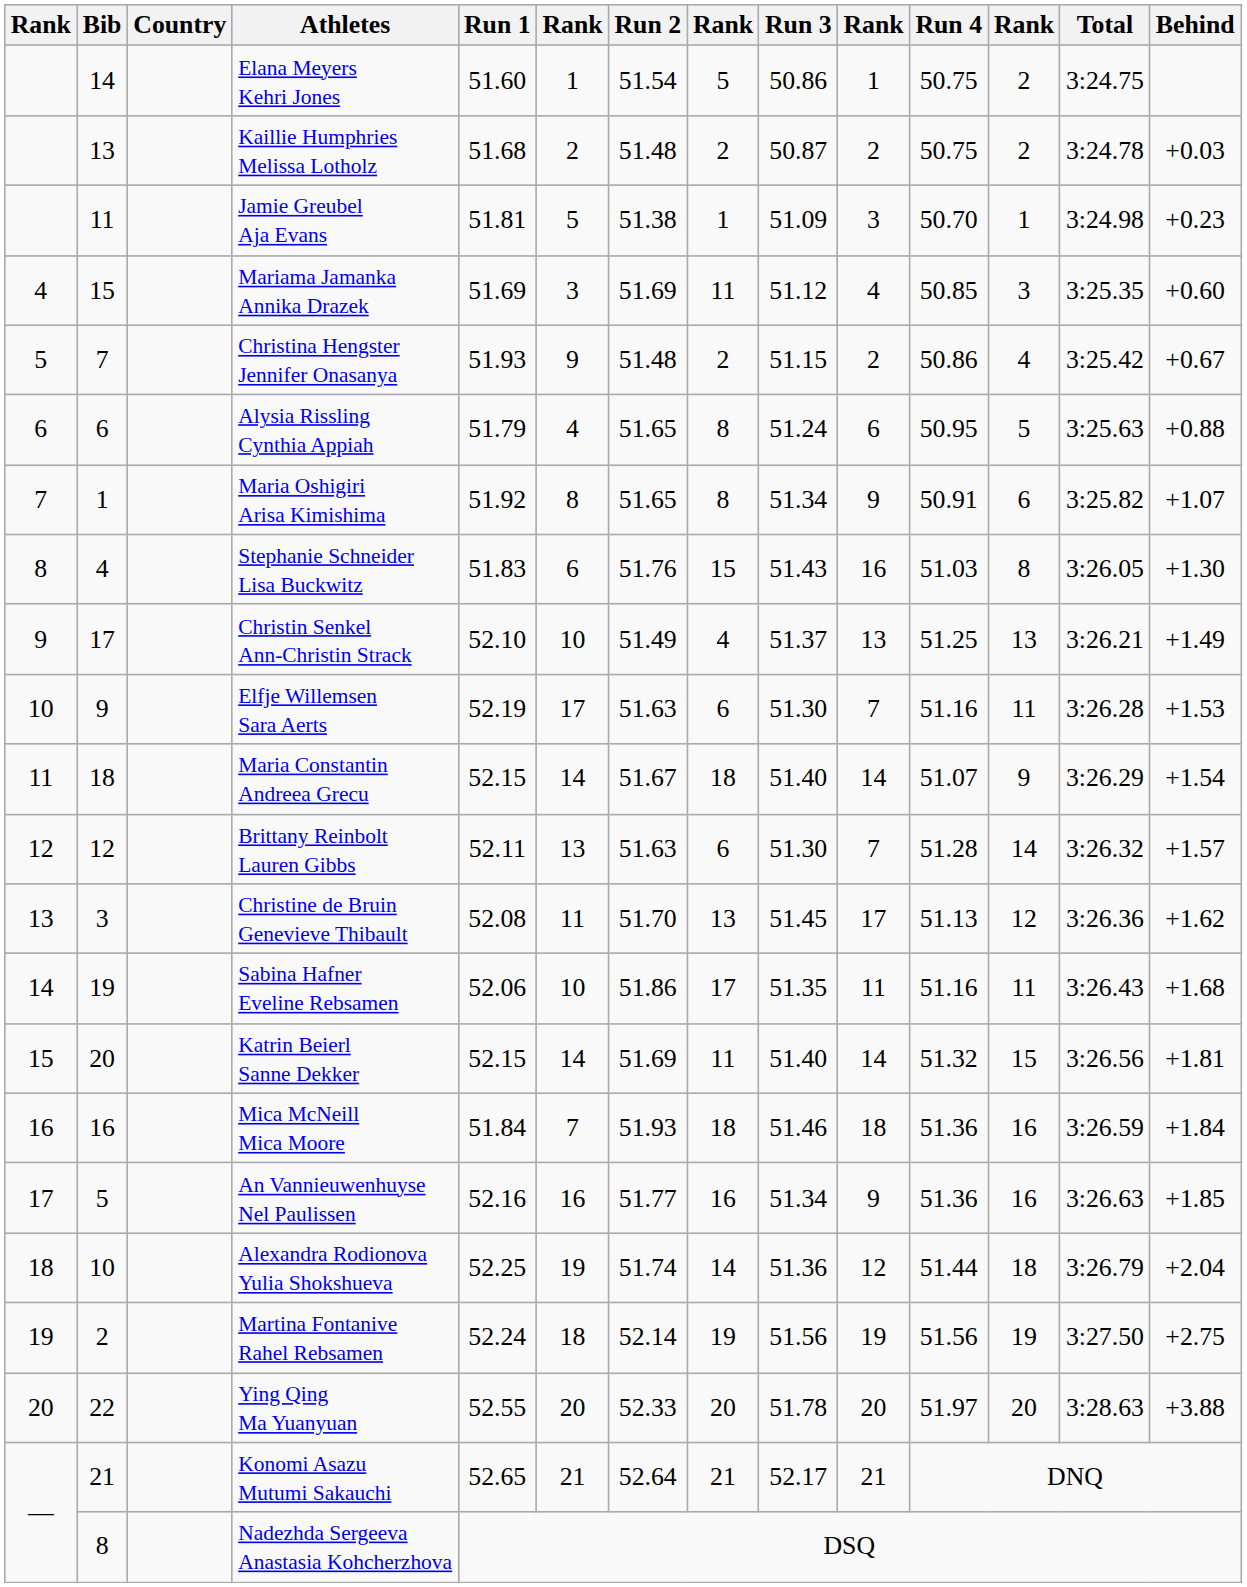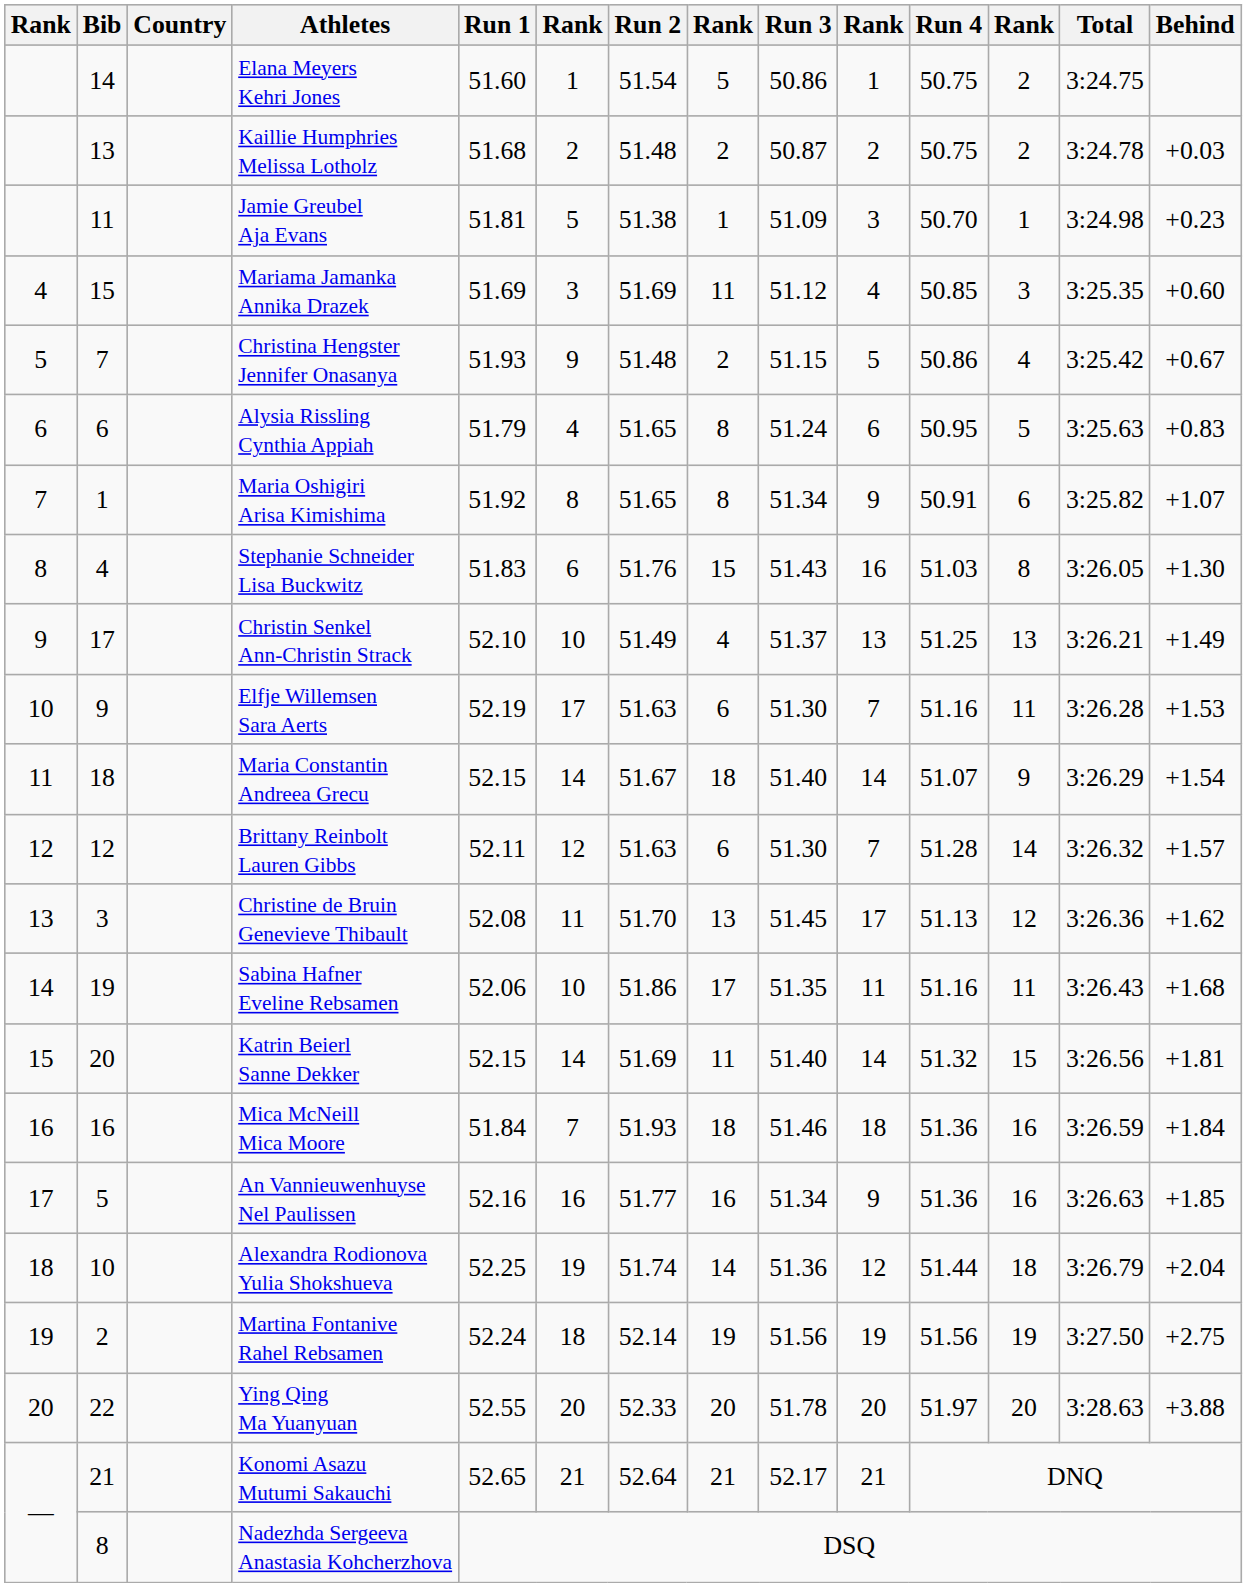 <table class="wikitable sortable" style="text-align:center">
 <tr>
 <th>Rank</th>
 <th>Bib</th>
 <th>Country</th>
 <th>Athletes</th>
 <th>Run 1</th>
 <th>Rank</th>
 <th>Run 2</th>
 <th>Rank</th>
 <th>Run 3</th>
 <th>Rank</th>
 <th>Run 4</th>
 <th>Rank</th>
 <th>Total</th>
 <th>Behind</th>
 </tr>
 <tr>
 <td></td>
 <td>14</td>
 <td align=left></td>
 <td align=left><small><a href='#'>Elana Meyers</a><br><a href='#'>Kehri Jones</a></small></td>
 <td>51.60</td>
 <td>1</td>
 <td>51.54</td>
 <td>5</td>
 <td>50.86</td>
 <td>1</td>
 <td>50.75</td>
 <td>2</td>
 <td>3:24.75</td>
 <td></td>
 </tr>
 <tr>
 <td></td>
 <td>13</td>
 <td align=left></td>
 <td align=left><small><a href='#'>Kaillie Humphries</a><br><a href='#'>Melissa Lotholz</a></small></td>
 <td>51.68</td>
 <td>2</td>
 <td>51.48</td>
 <td>2</td>
 <td>50.87</td>
 <td>2</td>
 <td>50.75</td>
 <td>2</td>
 <td>3:24.78</td>
 <td>+0.03</td>
 </tr>
 <tr>
 <td></td>
 <td>11</td>
 <td align=left></td>
 <td align=left><small><a href='#'>Jamie Greubel</a><br><a href='#'>Aja Evans</a></small></td>
 <td>51.81</td>
 <td>5</td>
 <td>51.38</td>
 <td>1</td>
 <td>51.09</td>
 <td>3</td>
 <td>50.70</td>
 <td>1</td>
 <td>3:24.98</td>
 <td>+0.23</td>
 </tr>
 <tr>
 <td>4</td>
 <td>15</td>
 <td align=left></td>
 <td align=left><small><a href='#'>Mariama Jamanka</a><br><a href='#'>Annika Drazek</a></small></td>
 <td>51.69</td>
 <td>3</td>
 <td>51.69</td>
 <td>11</td>
 <td>51.12</td>
 <td>4</td>
 <td>50.85</td>
 <td>3</td>
 <td>3:25.35</td>
 <td>+0.60</td>
 </tr>
 <tr>
 <td>5</td>
 <td>7</td>
 <td align=left></td>
 <td align=left><small><a href='#'>Christina Hengster</a><br><a href='#'>Jennifer Onasanya</a></small></td>
 <td>51.93</td>
 <td>9</td>
 <td>51.48</td>
 <td>2</td>
 <td>51.15</td>
-<td>2</td>
+<td>5</td>
 <td>50.86</td>
 <td>4</td>
 <td>3:25.42</td>
 <td>+0.67</td>
 </tr>
 <tr>
 <td>6</td>
 <td>6</td>
 <td align=left></td>
 <td align=left><small><a href='#'>Alysia Rissling</a><br><a href='#'>Cynthia Appiah</a></small></td>
 <td>51.79</td>
 <td>4</td>
 <td>51.65</td>
 <td>8</td>
 <td>51.24</td>
 <td>6</td>
 <td>50.95</td>
 <td>5</td>
 <td>3:25.63</td>
-<td>+0.88</td>
+<td>+0.83</td>
 </tr>
 <tr>
 <td>7</td>
 <td>1</td>
 <td align=left></td>
 <td align=left><small><a href='#'>Maria Oshigiri</a><br><a href='#'>Arisa Kimishima</a></small></td>
 <td>51.92</td>
 <td>8</td>
 <td>51.65</td>
 <td>8</td>
 <td>51.34</td>
 <td>9</td>
 <td>50.91</td>
 <td>6</td>
 <td>3:25.82</td>
 <td>+1.07</td>
 </tr>
 <tr>
 <td>8</td>
 <td>4</td>
 <td align=left></td>
 <td align=left><small><a href='#'>Stephanie Schneider</a><br><a href='#'>Lisa Buckwitz</a></small></td>
 <td>51.83</td>
 <td>6</td>
 <td>51.76</td>
 <td>15</td>
 <td>51.43</td>
 <td>16</td>
 <td>51.03</td>
 <td>8</td>
 <td>3:26.05</td>
 <td>+1.30</td>
 </tr>
 <tr>
 <td>9</td>
 <td>17</td>
 <td align=left></td>
 <td align=left><small><a href='#'>Christin Senkel</a><br><a href='#'>Ann-Christin Strack</a></small></td>
 <td>52.10</td>
 <td>10</td>
 <td>51.49</td>
 <td>4</td>
 <td>51.37</td>
 <td>13</td>
 <td>51.25</td>
 <td>13</td>
 <td>3:26.21</td>
 <td>+1.49</td>
 </tr>
 <tr>
 <td>10</td>
 <td>9</td>
 <td align=left></td>
 <td align=left><small><a href='#'>Elfje Willemsen</a><br><a href='#'>Sara Aerts</a></small></td>
 <td>52.19</td>
 <td>17</td>
 <td>51.63</td>
 <td>6</td>
 <td>51.30</td>
 <td>7</td>
 <td>51.16</td>
 <td>11</td>
 <td>3:26.28</td>
 <td>+1.53</td>
 </tr>
 <tr>
 <td>11</td>
 <td>18</td>
 <td align=left></td>
 <td align=left><small><a href='#'>Maria Constantin</a><br><a href='#'>Andreea Grecu</a></small></td>
 <td>52.15</td>
 <td>14</td>
 <td>51.67</td>
 <td>18</td>
 <td>51.40</td>
 <td>14</td>
 <td>51.07</td>
 <td>9</td>
 <td>3:26.29</td>
 <td>+1.54</td>
 </tr>
 <tr>
 <td>12</td>
 <td>12</td>
 <td align=left></td>
 <td align=left><small><a href='#'>Brittany Reinbolt</a><br><a href='#'>Lauren Gibbs</a></small></td>
 <td>52.11</td>
-<td>13</td>
+<td>12</td>
 <td>51.63</td>
 <td>6</td>
 <td>51.30</td>
 <td>7</td>
 <td>51.28</td>
 <td>14</td>
 <td>3:26.32</td>
 <td>+1.57</td>
 </tr>
 <tr>
 <td>13</td>
 <td>3</td>
 <td align=left></td>
 <td align=left><small><a href='#'>Christine de Bruin</a><br><a href='#'>Genevieve Thibault</a></small></td>
 <td>52.08</td>
 <td>11</td>
 <td>51.70</td>
 <td>13</td>
 <td>51.45</td>
 <td>17</td>
 <td>51.13</td>
 <td>12</td>
 <td>3:26.36</td>
 <td>+1.62</td>
 </tr>
 <tr>
 <td>14</td>
 <td>19</td>
 <td align=left></td>
 <td align=left><small><a href='#'>Sabina Hafner</a><br><a href='#'>Eveline Rebsamen</a></small></td>
 <td>52.06</td>
 <td>10</td>
 <td>51.86</td>
 <td>17</td>
 <td>51.35</td>
 <td>11</td>
 <td>51.16</td>
 <td>11</td>
 <td>3:26.43</td>
 <td>+1.68</td>
 </tr>
 <tr>
 <td>15</td>
 <td>20</td>
 <td align=left></td>
 <td align=left><small><a href='#'>Katrin Beierl</a><br><a href='#'>Sanne Dekker</a></small></td>
 <td>52.15</td>
 <td>14</td>
 <td>51.69</td>
 <td>11</td>
 <td>51.40</td>
 <td>14</td>
 <td>51.32</td>
 <td>15</td>
 <td>3:26.56</td>
 <td>+1.81</td>
 </tr>
 <tr>
 <td>16</td>
 <td>16</td>
 <td align=left></td>
 <td align=left><small><a href='#'>Mica McNeill</a><br><a href='#'>Mica Moore</a></small></td>
 <td>51.84</td>
 <td>7</td>
 <td>51.93</td>
 <td>18</td>
 <td>51.46</td>
 <td>18</td>
 <td>51.36</td>
 <td>16</td>
 <td>3:26.59</td>
 <td>+1.84</td>
 </tr>
 <tr>
 <td>17</td>
 <td>5</td>
 <td align=left></td>
 <td align=left><small><a href='#'>An Vannieuwenhuyse</a><br><a href='#'>Nel Paulissen</a></small></td>
 <td>52.16</td>
 <td>16</td>
 <td>51.77</td>
 <td>16</td>
 <td>51.34</td>
 <td>9</td>
 <td>51.36</td>
 <td>16</td>
 <td>3:26.63</td>
 <td>+1.85</td>
 </tr>
 <tr>
 <td>18</td>
 <td>10</td>
 <td align=left></td>
 <td align=left><small><a href='#'>Alexandra Rodionova</a><br><a href='#'>Yulia Shokshueva</a></small></td>
 <td>52.25</td>
 <td>19</td>
 <td>51.74</td>
 <td>14</td>
 <td>51.36</td>
 <td>12</td>
 <td>51.44</td>
 <td>18</td>
 <td>3:26.79</td>
 <td>+2.04</td>
 </tr>
 <tr>
 <td>19</td>
 <td>2</td>
 <td align=left></td>
 <td align=left><small><a href='#'>Martina Fontanive</a><br><a href='#'>Rahel Rebsamen</a></small></td>
 <td>52.24</td>
 <td>18</td>
 <td>52.14</td>
 <td>19</td>
 <td>51.56</td>
 <td>19</td>
 <td>51.56</td>
 <td>19</td>
 <td>3:27.50</td>
 <td>+2.75</td>
 </tr>
 <tr>
 <td>20</td>
 <td>22</td>
 <td align=left></td>
 <td align=left><small><a href='#'>Ying Qing</a><br><a href='#'>Ma Yuanyuan</a></small></td>
 <td>52.55</td>
 <td>20</td>
 <td>52.33</td>
 <td>20</td>
 <td>51.78</td>
 <td>20</td>
 <td>51.97</td>
 <td>20</td>
 <td>3:28.63</td>
 <td>+3.88</td>
 </tr>
 <tr>
 <td rowspan=2>—</td>
 <td>21</td>
 <td align=left></td>
 <td align=left><small><a href='#'>Konomi Asazu</a><br><a href='#'>Mutumi Sakauchi</a></small></td>
 <td>52.65</td>
 <td>21</td>
 <td>52.64</td>
 <td>21</td>
 <td>52.17</td>
 <td>21</td>
 <td colspan=4>DNQ</td>
 </tr>
 <tr>
 <td>8</td>
 <td align=left></td>
 <td align=left><small><a href='#'>Nadezhda Sergeeva</a><br><a href='#'>Anastasia Kohcherzhova</a></small></td>
 <td colspan=11>DSQ</td>
 </tr>
 </table>
